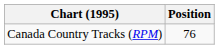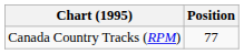 <table class="wikitable sortable">
 <tr>
 <th scope="col">Chart (1995)</th>
 <th scope="col">Position</th>
 </tr>
 <tr>
 <td>Canada Country Tracks (<em><a href='#'>RPM</a></em>)</td>
-<td align="center">76</td>
+<td align="center">77</td>
 </tr>
 </table>
